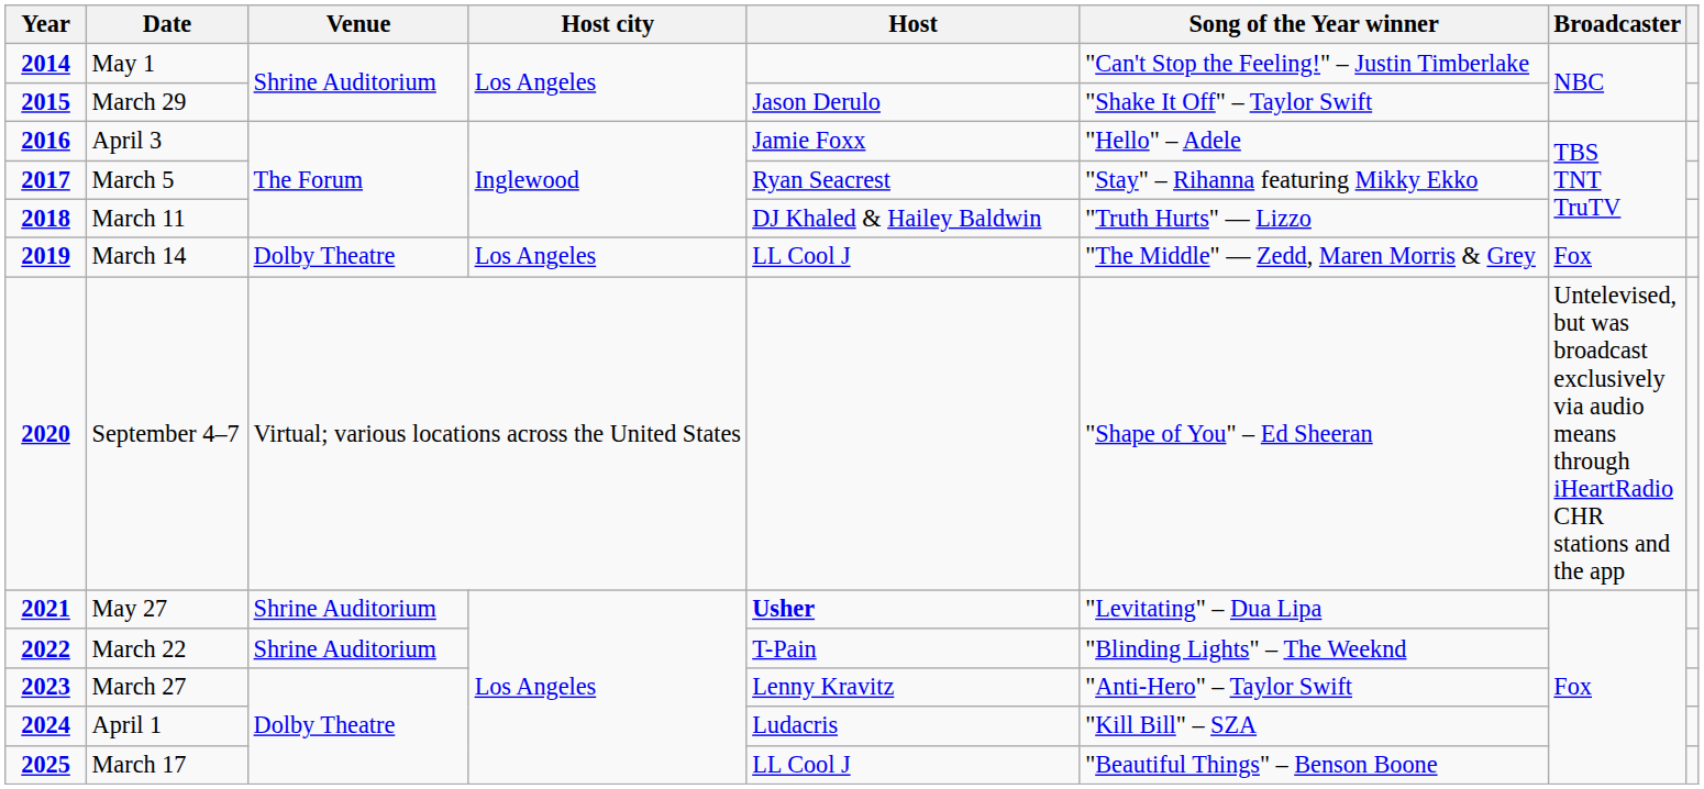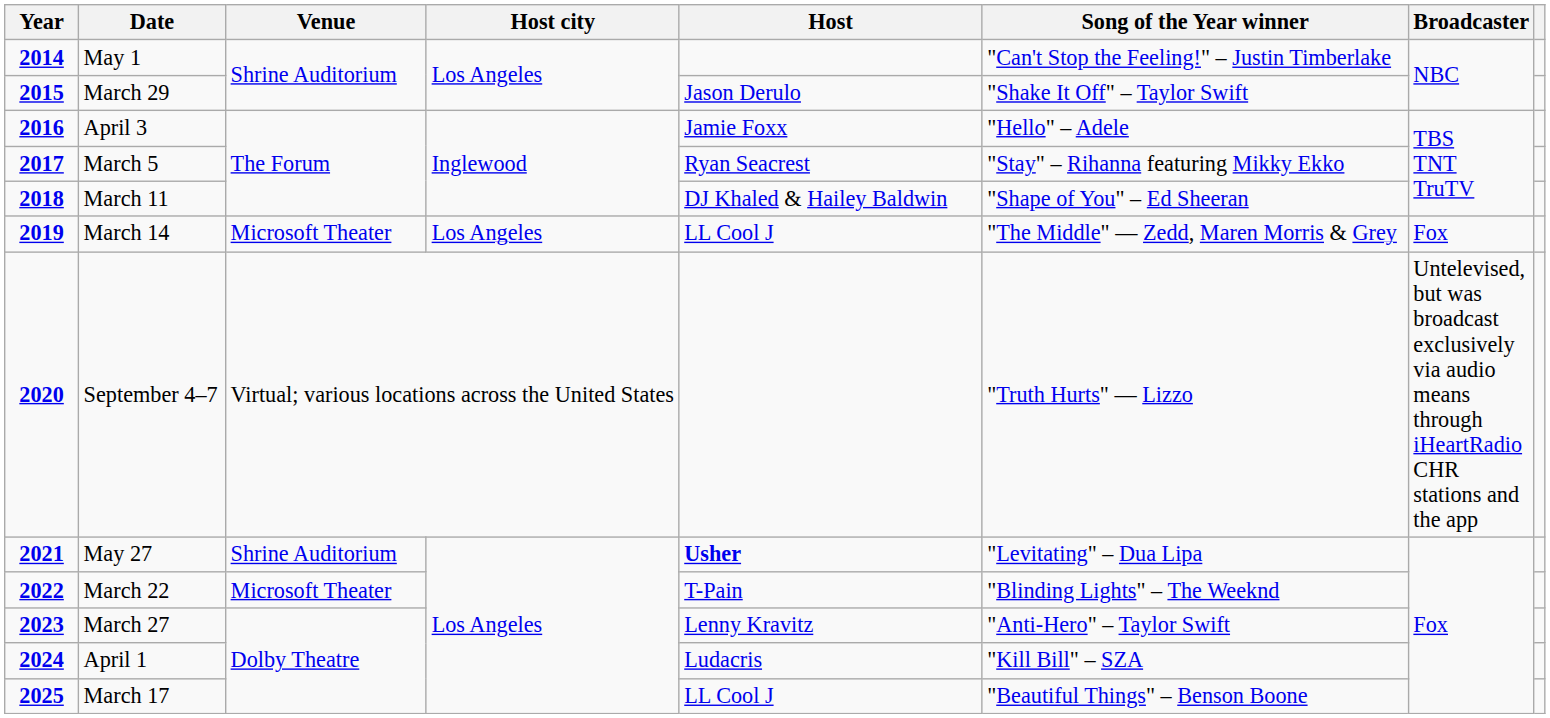 <table class="wikitable"  style="font-size:100%; width:70%;">
 <tr>
 <th style="width:5%;">Year</th>
 <th style="width:10%;">Date</th>
 <th style="width:14%;">Venue</th>
 <th style="width:18%;">Host city</th>
 <th style="width:22%;">Host</th>
 <th style="width:47%;">Song of the Year winner</th>
 <th style="width:12%;">Broadcaster</th>
 <th style="width:4%;"></th>
 </tr>
 <tr>
 <td style="text-align:center;"><strong><a href='#'>2014</a></strong></td>
 <td>May 1</td>
 <td rowspan=2><a href='#'>Shrine Auditorium</a></td>
 <td rowspan=2><a href='#'>Los Angeles</a></td>
 <td></td>
 <td>"<a href='#'>Can't Stop the Feeling!</a>" – <a href='#'>Justin Timberlake</a></td>
 <td rowspan="2"><a href='#'>NBC</a></td>
 <td style="text-align:center;"></td>
 </tr>
 <tr>
 <td style="text-align:center;"><strong><a href='#'>2015</a></strong></td>
 <td>March 29</td>
 <td><a href='#'>Jason Derulo</a></td>
 <td>"<a href='#'>Shake It Off</a>" – <a href='#'>Taylor Swift</a></td>
 <td style="text-align:center;"></td>
 </tr>
 <tr>
 <td style="text-align:center;"><strong><a href='#'>2016</a></strong></td>
 <td>April 3</td>
 <td rowspan=3><a href='#'>The Forum</a></td>
 <td rowspan=3><a href='#'>Inglewood</a></td>
 <td><a href='#'>Jamie Foxx</a></td>
 <td>"<a href='#'>Hello</a>" – <a href='#'>Adele</a></td>
 <td rowspan="3"><a href='#'>TBS</a><br><a href='#'>TNT</a> <br><a href='#'>TruTV</a></td>
 <td style="text-align:center;"></td>
 </tr>
 <tr>
 <td style="text-align:center;"><strong><a href='#'>2017</a></strong></td>
 <td>March 5</td>
 <td><a href='#'>Ryan Seacrest</a></td>
 <td>"<a href='#'>Stay</a>" – <a href='#'>Rihanna</a> featuring <a href='#'>Mikky Ekko</a></td>
 <td style="text-align:center;"></td>
 </tr>
 <tr>
 <td style="text-align:center;"><strong><a href='#'>2018</a></strong></td>
 <td>March 11</td>
 <td><a href='#'>DJ Khaled</a> & <a href='#'>Hailey Baldwin</a></td>
-<td>"<a href='#'>Truth Hurts</a>" — <a href='#'>Lizzo</a></td>
+<td>"<a href='#'>Shape of You</a>" – <a href='#'>Ed Sheeran</a></td>
 <td style="text-align:center;"></td>
 </tr>
 <tr>
 <td style="text-align:center;"><strong><a href='#'>2019</a></strong></td>
 <td>March 14</td>
-<td><a href='#'>Dolby Theatre</a></td>
+<td><a href='#'>Microsoft Theater</a></td>
 <td><a href='#'>Los Angeles</a></td>
 <td><a href='#'>LL Cool J</a></td>
 <td>"<a href='#'>The Middle</a>" — <a href='#'>Zedd</a>, <a href='#'>Maren Morris</a> & <a href='#'>Grey</a></td>
 <td><a href='#'>Fox</a></td>
 <td style="text-align:center;"></td>
 </tr>
 <tr>
 <td style="text-align:center;"><strong><a href='#'>2020</a></strong></td>
 <td>September 4–7</td>
 <td colspan="2">Virtual; various locations across the United States</td>
 <td></td>
-<td>"<a href='#'>Shape of You</a>" – <a href='#'>Ed Sheeran</a></td>
+<td>"<a href='#'>Truth Hurts</a>" — <a href='#'>Lizzo</a></td>
 <td>Untelevised, but was broadcast exclusively via audio means through <a href='#'>iHeartRadio</a> CHR stations and the app</td>
 <td style="text-align:center;"></td>
 </tr>
 <tr>
 <td style="text-align:center;"><strong><a href='#'>2021</a></strong></td>
 <td>May 27</td>
 <td><a href='#'>Shrine Auditorium</a></td>
 <td rowspan="5"><a href='#'>Los Angeles</a></td>
 <td><strong><a href='#'>Usher</a></strong></td>
 <td>"<a href='#'>Levitating</a>" – <a href='#'>Dua Lipa</a></td>
 <td rowspan="5"><a href='#'>Fox</a></td>
 <td style="text-align:center;"></td>
 </tr>
 <tr>
 <td style="text-align:center;"><strong><a href='#'>2022</a></strong></td>
 <td>March 22</td>
-<td><a href='#'>Shrine Auditorium</a></td>
+<td><a href='#'>Microsoft Theater</a></td>
 <td><a href='#'>T-Pain</a></td>
 <td>"<a href='#'>Blinding Lights</a>" – <a href='#'>The Weeknd</a></td>
 <td style="text-align:center;"></td>
 </tr>
 <tr>
 <td style="text-align:center;"><strong><a href='#'>2023</a></strong></td>
 <td>March 27</td>
 <td rowspan="3"><a href='#'>Dolby Theatre</a></td>
 <td><a href='#'>Lenny Kravitz</a></td>
 <td>"<a href='#'>Anti-Hero</a>" – <a href='#'>Taylor Swift</a></td>
 <td style="text-align:center;"></td>
 </tr>
 <tr>
 <td style="text-align:center;"><strong><a href='#'>2024</a></strong></td>
 <td>April 1</td>
 <td><a href='#'>Ludacris</a></td>
 <td>"<a href='#'>Kill Bill</a>" – <a href='#'>SZA</a></td>
 <td style="text-align:center;"></td>
 </tr>
 <tr>
 <td style="text-align:center;"><strong><a href='#'>2025</a></strong></td>
 <td>March 17</td>
 <td><a href='#'>LL Cool J</a></td>
 <td>"<a href='#'>Beautiful Things</a>" – <a href='#'>Benson Boone</a></td>
 <td style="text-align:center;"></td>
 </tr>
 </table>
